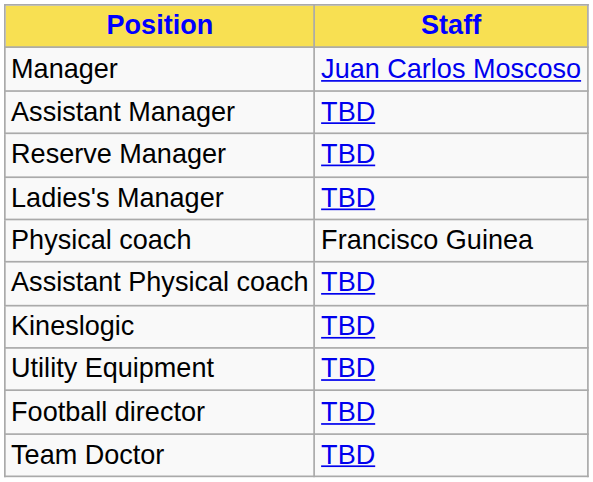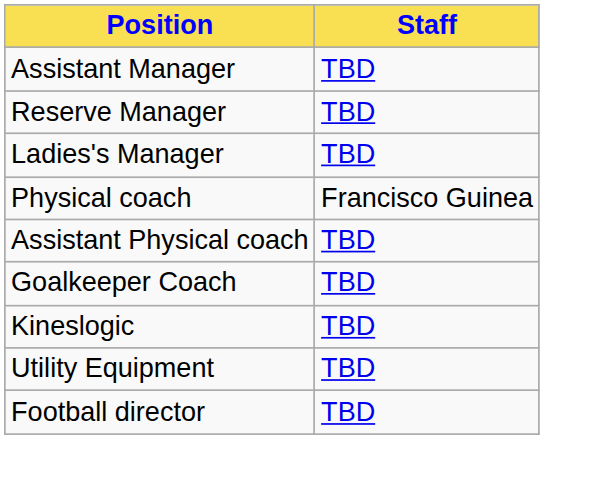 <table class="wikitable">
 <tr>
 <th style="color:Blue; background:#F8E052;">Position</th>
 <th style="color:Blue; background:#F8E052;">Staff</th>
-</tr>
-<tr>
-<td>Manager</td>
-<td> <a href='#'>Juan Carlos Moscoso</a></td>
 </tr>
 <tr>
 <td>Assistant Manager</td>
 <td> <a href='#'>TBD</a></td>
 </tr>
 <tr>
 <td>Reserve Manager</td>
 <td> <a href='#'>TBD</a></td>
 </tr>
 <tr>
 <td>Ladies's Manager</td>
 <td> <a href='#'>TBD</a></td>
 </tr>
 <tr>
 <td>Physical coach</td>
 <td> Francisco Guinea</td>
 </tr>
 <tr>
 <td>Assistant Physical coach</td>
 <td> <a href='#'>TBD</a></td>
 </tr>
 <tr>
+<td>Goalkeeper Coach</td>
+<td> <a href='#'>TBD</a></td>
+</tr>
+<tr>
 <td>Kineslogic</td>
 <td> <a href='#'>TBD</a></td>
 </tr>
 <tr>
 <td>Utility Equipment</td>
 <td> <a href='#'>TBD</a></td>
 </tr>
 <tr>
 <td>Football director</td>
 <td> <a href='#'>TBD</a></td>
 </tr>
-<tr>
-<td>Team Doctor</td>
-<td> <a href='#'>TBD</a></td>
-</tr>
 </table>
